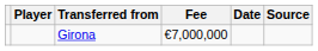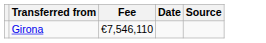 <table class="wikitable plainrowheaders sortable">
 <tr>
 <th></th>
-<th scope="col">Player</th>
 <th>Transferred from</th>
 <th style="width: 65px;">Fee</th>
 <th scope="col">Date</th>
 <th scope="col">Source</th>
 </tr>
 <tr>
 <td align="center"></td>
-<td></td>
 <td> <a href='#'>Girona</a></td>
-<td>€7,000,000</td>
+<td>€7,546,110</td>
 <td></td>
 <td></td>
 </tr>
 </table>
